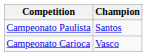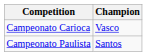 <table class="wikitable">
 <tr>
 <th>Competition</th>
 <th>Champion</th>
 </tr>
 <tr>
+<td><a href='#'>Campeonato Carioca</a></td>
+<td><a href='#'>Vasco</a></td>
+</tr>
+<tr>
 <td><a href='#'>Campeonato Paulista</a></td>
 <td><a href='#'>Santos</a></td>
 </tr>
-<tr>
-<td><a href='#'>Campeonato Carioca</a></td>
-<td><a href='#'>Vasco</a></td>
-</tr>
 </table>
